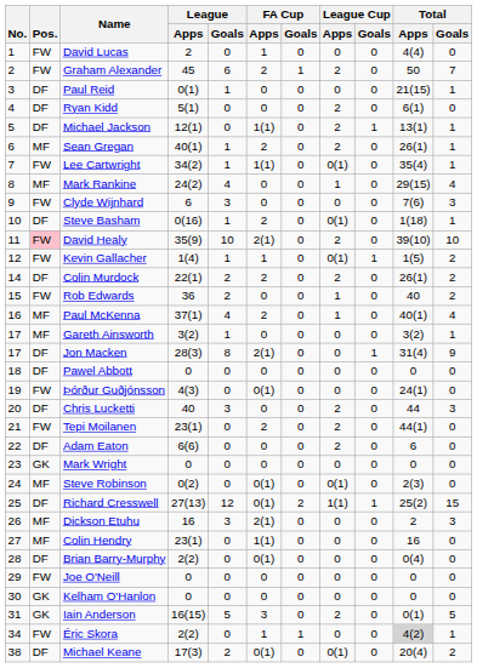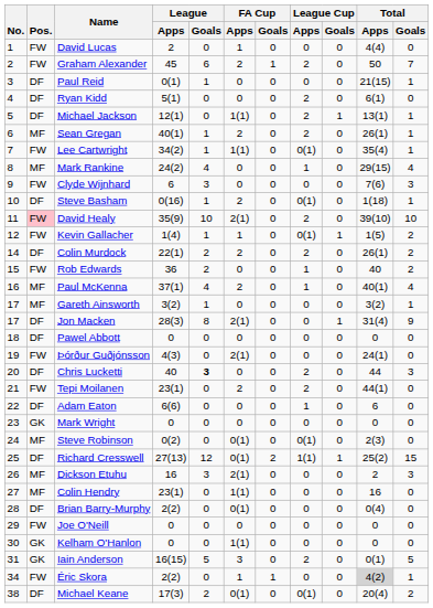 <table class="wikitable" style="text-align:center">
 <tr>
 <th rowspan="2" valign="bottom">No.</th>
 <th rowspan="2" valign="bottom">Pos.</th>
 <th rowspan="2">Name</th>
 <th colspan="2" width="85">League</th>
 <th colspan="2" width="85">FA Cup</th>
 <th colspan="2" width="85">League Cup</th>
 <th colspan="2" width="85">Total</th>
 </tr>
 <tr>
 <th>Apps</th>
 <th>Goals</th>
 <th>Apps</th>
 <th>Goals</th>
 <th>Apps</th>
 <th>Goals</th>
 <th>Apps</th>
 <th>Goals</th>
 </tr>
 <tr>
 <td align="left">1</td>
 <td align="left">FW</td>
 <td align="left"> <a href='#'>David Lucas</a></td>
 <td>2</td>
 <td>0</td>
 <td>1</td>
 <td>0</td>
 <td>0</td>
 <td>0</td>
 <td>4(4)</td>
 <td>0</td>
 </tr>
 <tr>
 <td align="left">2</td>
 <td align="left">FW</td>
 <td align="left"> <a href='#'>Graham Alexander</a></td>
 <td>45</td>
 <td>6</td>
 <td>2</td>
 <td>1</td>
 <td>2</td>
 <td>0</td>
 <td>50</td>
 <td>7</td>
 </tr>
 <tr>
 <td align="left">3</td>
 <td align="left">DF</td>
 <td align="left"> <a href='#'>Paul Reid</a></td>
 <td>0(1)</td>
 <td>1</td>
 <td>0</td>
 <td>0</td>
 <td>0</td>
 <td>0</td>
 <td>21(15)</td>
 <td>1</td>
 </tr>
 <tr>
 <td align="left">4</td>
 <td align="left">DF</td>
 <td align="left"> <a href='#'>Ryan Kidd</a></td>
 <td>5(1)</td>
 <td>0</td>
 <td>0</td>
 <td>0</td>
 <td>2</td>
 <td>0</td>
 <td>6(1)</td>
 <td>0</td>
 </tr>
 <tr>
 <td align="left">5</td>
 <td align="left">DF</td>
 <td align="left"> <a href='#'>Michael Jackson</a></td>
 <td>12(1)</td>
 <td>0</td>
 <td>1(1)</td>
 <td>0</td>
 <td>2</td>
 <td>1</td>
 <td>13(1)</td>
 <td>1</td>
 </tr>
 <tr>
 <td align="left">6</td>
 <td align="left">MF</td>
 <td align="left"> <a href='#'>Sean Gregan</a></td>
 <td>40(1)</td>
 <td>1</td>
 <td>2</td>
 <td>0</td>
 <td>2</td>
 <td>0</td>
 <td>26(1)</td>
 <td>1</td>
 </tr>
 <tr>
 <td align="left">7</td>
 <td align="left">FW</td>
 <td align="left"> <a href='#'>Lee Cartwright</a></td>
 <td>34(2)</td>
 <td>1</td>
 <td>1(1)</td>
 <td>0</td>
 <td>0(1)</td>
 <td>0</td>
 <td>35(4)</td>
 <td>1</td>
 </tr>
 <tr>
 <td align="left">8</td>
 <td align="left">MF</td>
 <td align="left"> <a href='#'>Mark Rankine</a></td>
 <td>24(2)</td>
 <td>4</td>
 <td>0</td>
 <td>0</td>
 <td>1</td>
 <td>0</td>
 <td>29(15)</td>
 <td>4</td>
 </tr>
 <tr>
 <td align="left">9</td>
 <td align="left">FW</td>
 <td align="left"> <a href='#'>Clyde Wijnhard</a></td>
 <td>6</td>
 <td>3</td>
 <td>0</td>
 <td>0</td>
 <td>0</td>
 <td>0</td>
 <td>7(6)</td>
 <td>3</td>
 </tr>
 <tr>
 <td align="left">10</td>
 <td align="left">DF</td>
 <td align="left"> <a href='#'>Steve Basham</a></td>
 <td>0(16)</td>
 <td>1</td>
 <td>2</td>
 <td>0</td>
 <td>0(1)</td>
 <td>0</td>
 <td>1(18)</td>
 <td>1</td>
 </tr>
 <tr>
 <td align="left">11</td>
 <td align="left" style="background: pink;">FW</td>
 <td align="left"> <a href='#'>David Healy</a></td>
 <td>35(9)</td>
 <td>10</td>
 <td>2(1)</td>
 <td>0</td>
 <td>2</td>
 <td>0</td>
 <td>39(10)</td>
 <td>10</td>
 </tr>
 <tr>
 <td align="left">12</td>
 <td align="left">FW</td>
 <td align="left"> <a href='#'>Kevin Gallacher</a></td>
 <td>1(4)</td>
 <td>1</td>
 <td>1</td>
 <td>0</td>
 <td>0(1)</td>
 <td>1</td>
 <td>1(5)</td>
 <td>2</td>
 </tr>
 <tr>
 <td align="left">14</td>
 <td align="left">DF</td>
 <td align="left"> <a href='#'>Colin Murdock</a></td>
 <td>22(1)</td>
 <td>2</td>
 <td>2</td>
 <td>0</td>
 <td>2</td>
 <td>0</td>
 <td>26(1)</td>
 <td>2</td>
 </tr>
 <tr>
 <td align="left">15</td>
 <td align="left">FW</td>
 <td align="left"> <a href='#'>Rob Edwards</a></td>
 <td>36</td>
 <td>2</td>
 <td>0</td>
 <td>0</td>
 <td>1</td>
 <td>0</td>
 <td>40</td>
 <td>2</td>
 </tr>
 <tr>
 <td align="left">16</td>
 <td align="left">MF</td>
 <td align="left"> <a href='#'>Paul McKenna</a></td>
 <td>37(1)</td>
 <td>4</td>
 <td>2</td>
 <td>0</td>
 <td>1</td>
 <td>0</td>
 <td>40(1)</td>
 <td>4</td>
 </tr>
 <tr>
 <td align="left">17</td>
 <td align="left">MF</td>
 <td align="left"> <a href='#'>Gareth Ainsworth</a></td>
 <td>3(2)</td>
 <td>1</td>
 <td>0</td>
 <td>0</td>
 <td>0</td>
 <td>0</td>
 <td>3(2)</td>
 <td>1</td>
 </tr>
 <tr>
 <td align="left">17</td>
 <td align="left">DF</td>
 <td align="left"> <a href='#'>Jon Macken</a></td>
 <td>28(3)</td>
 <td>8</td>
 <td>2(1)</td>
 <td>0</td>
 <td>0</td>
 <td>1</td>
 <td>31(4)</td>
 <td>9</td>
 </tr>
 <tr>
 <td align="left">18</td>
 <td align="left">DF</td>
 <td align="left"> <a href='#'>Pawel Abbott</a></td>
 <td>0</td>
 <td>0</td>
 <td>0</td>
 <td>0</td>
 <td>0</td>
 <td>0</td>
 <td>0</td>
 <td>0</td>
 </tr>
 <tr>
 <td align="left">19</td>
 <td align="left">FW</td>
 <td align="left"> <a href='#'>Þórður Guðjónsson</a></td>
 <td>4(3)</td>
 <td>0</td>
-<td>0(1)</td>
+<td>2(1)</td>
 <td>0</td>
 <td>0</td>
 <td>0</td>
 <td>24(1)</td>
 <td>0</td>
 </tr>
 <tr>
 <td align="left">20</td>
 <td align="left">DF</td>
 <td align="left"> <a href='#'>Chris Lucketti</a></td>
 <td>40</td>
-<td>3</td>
+<td><strong>3</strong></td>
 <td>0</td>
 <td>0</td>
 <td>2</td>
 <td>0</td>
 <td>44</td>
 <td>3</td>
 </tr>
 <tr>
 <td align="left">21</td>
 <td align="left">FW</td>
 <td align="left"> <a href='#'>Tepi Moilanen</a></td>
 <td>23(1)</td>
 <td>0</td>
 <td>2</td>
 <td>0</td>
 <td>2</td>
 <td>0</td>
 <td>44(1)</td>
 <td>0</td>
 </tr>
 <tr>
 <td align="left">22</td>
 <td align="left">DF</td>
 <td align="left"> <a href='#'>Adam Eaton</a></td>
 <td>6(6)</td>
 <td>0</td>
 <td>0</td>
 <td>0</td>
-<td>2</td>
+<td>1</td>
 <td>0</td>
 <td>6</td>
 <td>0</td>
 </tr>
 <tr>
 <td align="left">23</td>
 <td align="left">GK</td>
 <td align="left"> <a href='#'>Mark Wright</a></td>
 <td>0</td>
 <td>0</td>
 <td>0</td>
 <td>0</td>
 <td>0</td>
 <td>0</td>
 <td>0</td>
 <td>0</td>
 </tr>
 <tr>
 <td align="left">24</td>
 <td align="left">MF</td>
 <td align="left"> <a href='#'>Steve Robinson</a></td>
 <td>0(2)</td>
 <td>0</td>
 <td>0(1)</td>
 <td>0</td>
 <td>0(1)</td>
 <td>0</td>
 <td>2(3)</td>
 <td>0</td>
 </tr>
 <tr>
 <td align="left">25</td>
 <td align="left">DF</td>
 <td align="left"> <a href='#'>Richard Cresswell</a></td>
 <td>27(13)</td>
 <td>12</td>
 <td>0(1)</td>
 <td>2</td>
 <td>1(1)</td>
 <td>1</td>
 <td>25(2)</td>
 <td>15</td>
 </tr>
 <tr>
 <td align="left">26</td>
 <td align="left">MF</td>
 <td align="left"> <a href='#'>Dickson Etuhu</a></td>
 <td>16</td>
 <td>3</td>
 <td>2(1)</td>
 <td>0</td>
 <td>0</td>
 <td>0</td>
 <td>2</td>
 <td>3</td>
 </tr>
 <tr>
 <td align="left">27</td>
 <td align="left">MF</td>
 <td align="left"> <a href='#'>Colin Hendry</a></td>
 <td>23(1)</td>
 <td>0</td>
 <td>1(1)</td>
 <td>0</td>
 <td>0</td>
 <td>0</td>
 <td>16</td>
 <td>0</td>
 </tr>
 <tr>
 <td align="left">28</td>
 <td align="left">DF</td>
 <td align="left"> <a href='#'>Brian Barry-Murphy</a></td>
 <td>2(2)</td>
 <td>0</td>
 <td>0(1)</td>
 <td>0</td>
 <td>0</td>
 <td>0</td>
 <td>0(4)</td>
 <td>0</td>
 </tr>
 <tr>
 <td align="left">29</td>
 <td align="left">FW</td>
 <td align="left"> <a href='#'>Joe O'Neill</a></td>
 <td>0</td>
 <td>0</td>
 <td>0</td>
 <td>0</td>
 <td>0</td>
 <td>0</td>
 <td>0</td>
 <td>0</td>
 </tr>
 <tr>
 <td align="left">30</td>
 <td align="left">GK</td>
 <td align="left"> <a href='#'>Kelham O'Hanlon</a></td>
 <td>0</td>
 <td>0</td>
-<td>0</td>
+<td>1(1)</td>
 <td>0</td>
 <td>0</td>
 <td>0</td>
 <td>0</td>
 <td>0</td>
 </tr>
 <tr>
 <td align="left">31</td>
 <td align="left">GK</td>
 <td align="left"> <a href='#'>Iain Anderson</a></td>
 <td>16(15)</td>
 <td>5</td>
 <td>3</td>
 <td>0</td>
 <td>2</td>
 <td>0</td>
 <td>0(1)</td>
 <td>5</td>
 </tr>
 <tr>
 <td align="left">34</td>
 <td align="left">FW</td>
 <td align="left"> <a href='#'>Éric Skora</a></td>
 <td>2(2)</td>
 <td>0</td>
 <td>1</td>
 <td>1</td>
 <td>0</td>
 <td>0</td>
 <td style="background: lightgrey;">4(2)</td>
 <td>1</td>
 </tr>
 <tr>
 <td align="left">38</td>
 <td align="left">DF</td>
 <td align="left"> <a href='#'>Michael Keane</a></td>
 <td>17(3)</td>
 <td>2</td>
 <td>0(1)</td>
 <td>0</td>
 <td>0(1)</td>
 <td>0</td>
 <td>20(4)</td>
 <td>2</td>
 </tr>
 </table>
